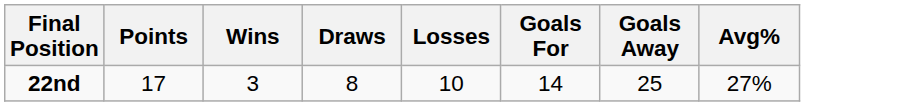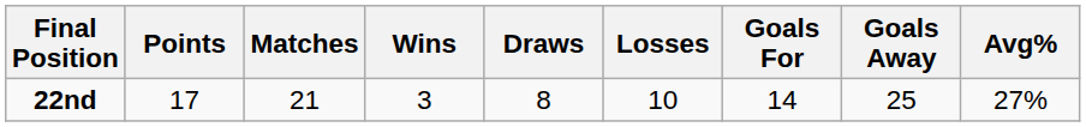 <table class="wikitable" style="font-size: 95%; text-align: center;">
 <tr>
 <th width=60>Final Position</th>
 <th width=60>Points</th>
+<th width=60>Matches</th>
 <th width=60>Wins</th>
 <th width=60>Draws</th>
 <th width=60>Losses</th>
 <th width=60>Goals For</th>
 <th width=60>Goals Away</th>
 <th width=60>Avg%</th>
 </tr>
 <tr>
 <td><strong>22nd</strong></td>
 <td>17</td>
+<td>21</td>
 <td>3</td>
 <td>8</td>
 <td>10</td>
 <td>14</td>
 <td>25</td>
 <td>27%</td>
 </tr>
 </table>
